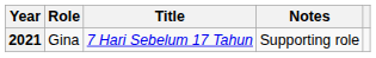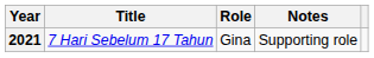 <table class="wikitable plainrowheaders sortable">
 <tr>
 <th scope="col">Year</th>
+<th scope="col">Title</th>
 <th scope="col">Role</th>
-<th scope="col">Title</th>
 <th scope="col">Notes</th>
 <th class="unsortable"></th>
 </tr>
 <tr>
 <th scope="row">2021</th>
+<td><em><a href='#'>7 Hari Sebelum 17 Tahun</a></em></td>
 <td>Gina</td>
-<td><em><a href='#'>7 Hari Sebelum 17 Tahun</a></em></td>
 <td>Supporting role</td>
 <td></td>
 </tr>
 </table>
